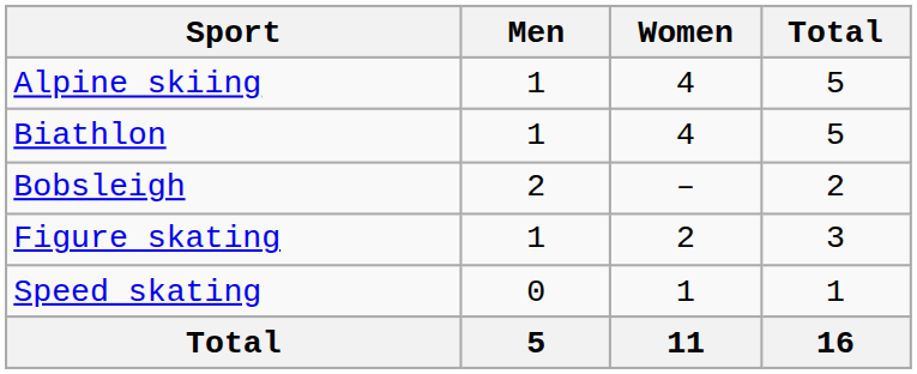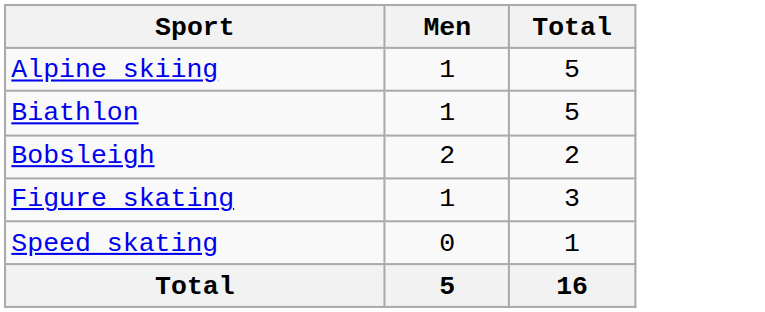 <table class="wikitable sortable" style="text-align:center;">
 <tr>
 <th width=180>Sport</th>
 <th width=55>Men</th>
-<th width=55>Women</th>
 <th width=55>Total</th>
 </tr>
 <tr>
 <td align=left><a href='#'>Alpine skiing</a></td>
 <td>1</td>
-<td>4</td>
 <td>5</td>
 </tr>
 <tr>
 <td align=left><a href='#'>Biathlon</a></td>
 <td>1</td>
-<td>4</td>
 <td>5</td>
 </tr>
 <tr>
 <td align=left><a href='#'>Bobsleigh</a></td>
 <td>2</td>
-<td>–</td>
 <td>2</td>
 </tr>
 <tr>
 <td align=left><a href='#'>Figure skating</a></td>
 <td>1</td>
-<td>2</td>
 <td>3</td>
 </tr>
 <tr>
 <td align=left><a href='#'>Speed skating</a></td>
 <td>0</td>
 <td>1</td>
-<td>1</td>
 </tr>
 <tr>
 <th>Total</th>
 <th>5</th>
-<th>11</th>
 <th>16</th>
 </tr>
 </table>
